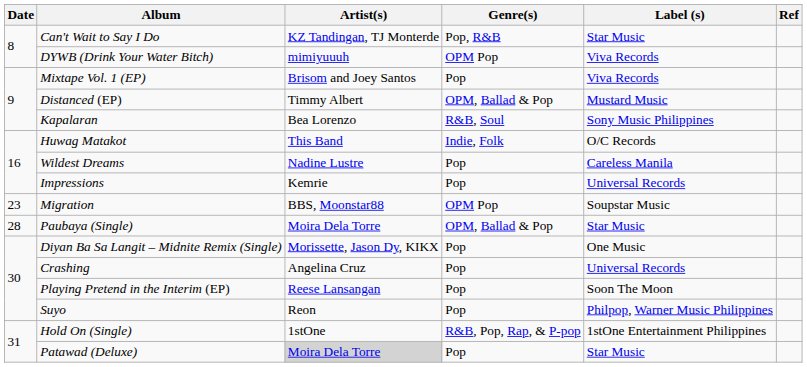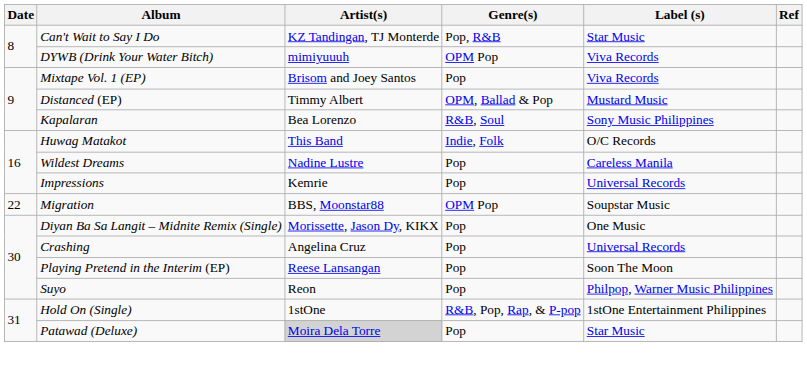 <table class="wikitable">
 <tr>
 <th>Date</th>
 <th>Album</th>
 <th>Artist(s)</th>
 <th>Genre(s)</th>
 <th>Label (s)</th>
 <th>Ref</th>
 </tr>
 <tr>
 <td rowspan=2>8</td>
 <td><em>Can't Wait to Say I Do</em></td>
 <td><a href='#'>KZ Tandingan</a>, TJ Monterde</td>
 <td>Pop, <a href='#'>R&B</a></td>
 <td><a href='#'>Star Music</a></td>
 <td></td>
 </tr>
 <tr>
 <td><em>DYWB (Drink Your Water Bitch)</em></td>
 <td><a href='#'>mimiyuuuh</a></td>
 <td><a href='#'>OPM</a> Pop</td>
 <td><a href='#'>Viva Records</a></td>
 <td></td>
 </tr>
 <tr>
 <td rowspan=3>9</td>
 <td><em>Mixtape Vol. 1 (EP)</em></td>
 <td><a href='#'>Brisom</a> and Joey Santos</td>
 <td>Pop</td>
 <td><a href='#'>Viva Records</a></td>
 <td></td>
 </tr>
 <tr>
 <td><em>Distanced</em> (EP)</td>
 <td>Timmy Albert</td>
 <td><a href='#'>OPM</a>, <a href='#'>Ballad</a> & Pop</td>
 <td><a href='#'>Mustard Music</a></td>
 <td></td>
 </tr>
 <tr>
 <td><em>Kapalaran</em></td>
 <td>Bea Lorenzo</td>
 <td><a href='#'>R&B</a>, <a href='#'>Soul</a></td>
 <td><a href='#'>Sony Music Philippines</a></td>
 <td></td>
 </tr>
 <tr>
 <td rowspan=3>16</td>
 <td><em>Huwag Matakot</em></td>
 <td><a href='#'>This Band</a></td>
 <td><a href='#'>Indie</a>, <a href='#'>Folk</a></td>
 <td>O/C Records</td>
 <td></td>
 </tr>
 <tr>
 <td><em>Wildest Dreams</em></td>
 <td><a href='#'>Nadine Lustre</a></td>
 <td>Pop</td>
 <td><a href='#'>Careless Manila</a></td>
 <td></td>
 </tr>
 <tr>
 <td><em>Impressions</em></td>
 <td>Kemrie</td>
 <td>Pop</td>
 <td><a href='#'>Universal Records</a></td>
 <td></td>
 </tr>
 <tr>
-<td>23</td>
+<td>22</td>
 <td><em>Migration</em></td>
 <td>BBS, <a href='#'>Moonstar88</a></td>
 <td><a href='#'>OPM</a> Pop</td>
 <td>Soupstar Music</td>
-<td></td>
-</tr>
-<tr>
-<td>28</td>
-<td><em>Paubaya (Single)</em></td>
-<td><a href='#'>Moira Dela Torre</a></td>
-<td><a href='#'>OPM</a>, <a href='#'>Ballad</a> & Pop</td>
-<td><a href='#'>Star Music</a></td>
 <td></td>
 </tr>
 <tr>
 <td rowspan=4>30</td>
 <td><em>Diyan Ba Sa Langit – Midnite Remix (Single)</em></td>
 <td><a href='#'>Morissette</a>, <a href='#'>Jason Dy</a>, KIKX</td>
 <td>Pop</td>
 <td>One Music</td>
 <td></td>
 </tr>
 <tr>
 <td><em>Crashing</em></td>
 <td>Angelina Cruz</td>
 <td>Pop</td>
 <td><a href='#'>Universal Records</a></td>
 <td></td>
 </tr>
 <tr>
 <td><em>Playing Pretend in the Interim</em> (EP)</td>
 <td><a href='#'>Reese Lansangan</a></td>
 <td>Pop</td>
 <td>Soon The Moon</td>
 <td></td>
 </tr>
 <tr>
 <td><em>Suyo</em></td>
 <td>Reon</td>
 <td>Pop</td>
 <td><a href='#'>Philpop</a>, <a href='#'>Warner Music Philippines</a></td>
 <td></td>
 </tr>
 <tr>
 <td rowspan=2>31</td>
 <td><em>Hold On (Single)</em></td>
 <td>1stOne</td>
 <td><a href='#'>R&B</a>, Pop, <a href='#'>Rap</a>, & <a href='#'>P-pop</a></td>
 <td>1stOne Entertainment Philippines</td>
 <td></td>
 </tr>
 <tr>
 <td><em>Patawad (Deluxe)</em></td>
 <td style="background: lightgrey;"><a href='#'>Moira Dela Torre</a></td>
 <td>Pop</td>
 <td><a href='#'>Star Music</a></td>
 <td></td>
 </tr>
 </table>
